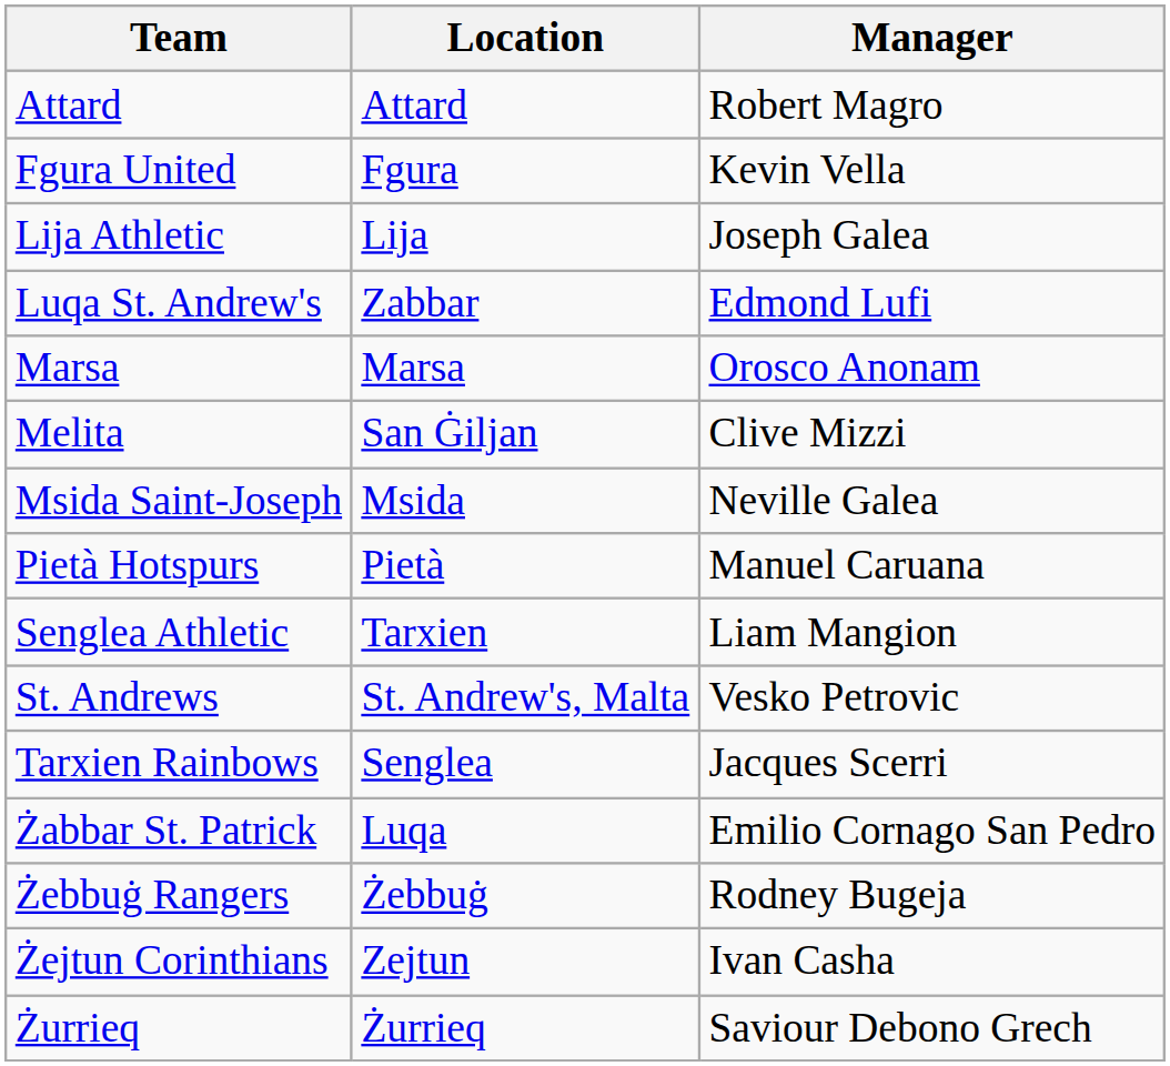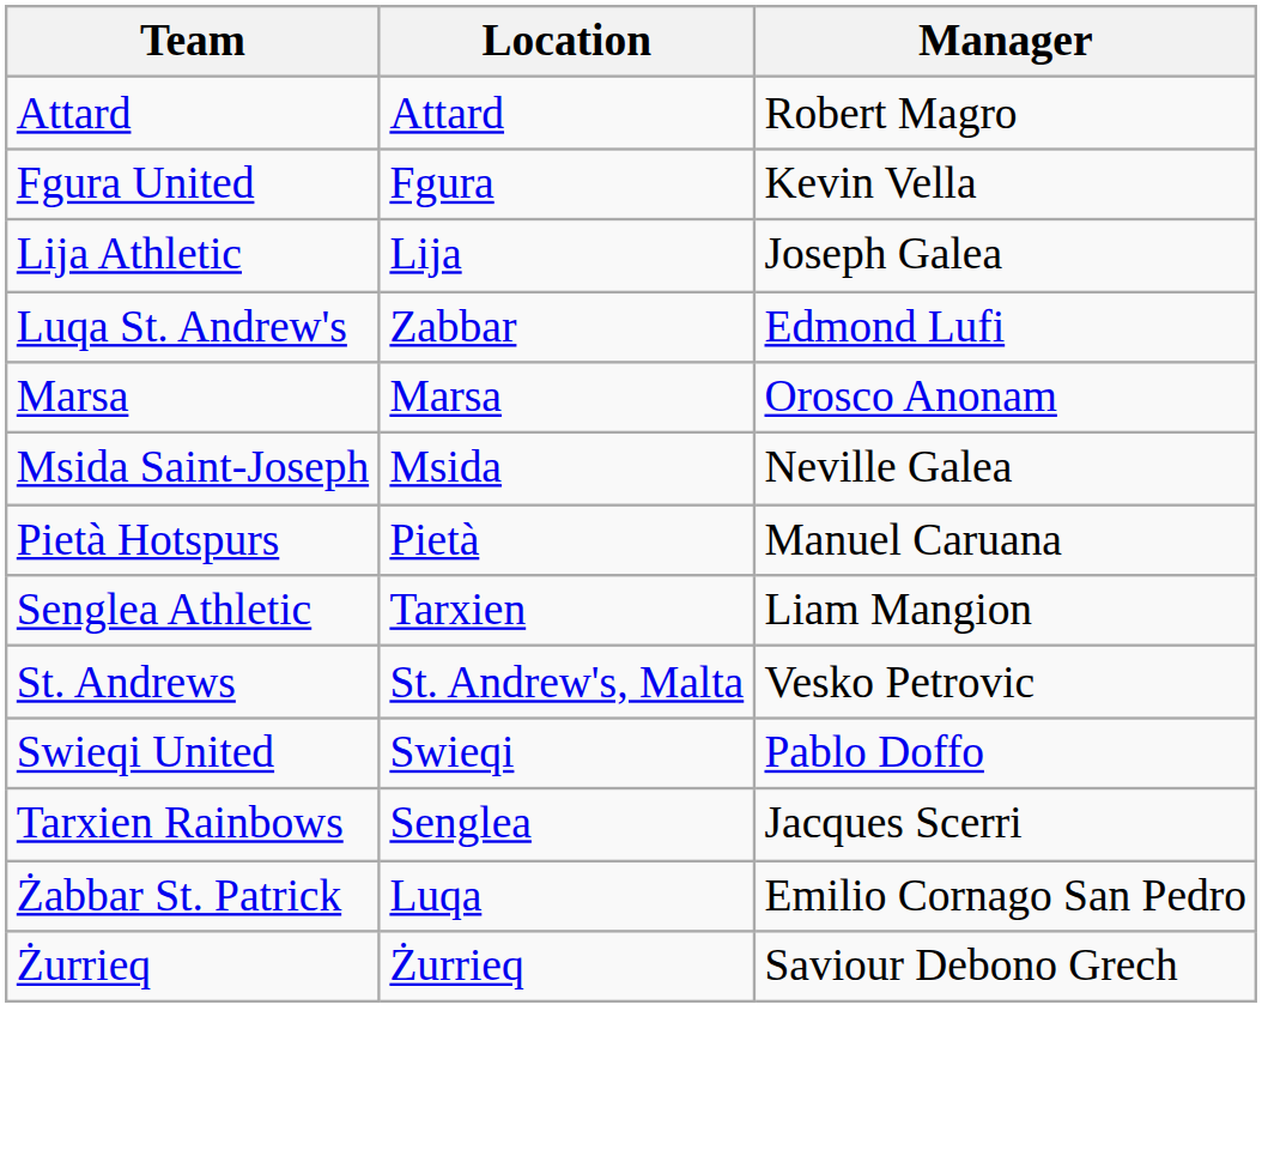 <table class="wikitable sortable">
 <tr>
 <th>Team</th>
 <th>Location</th>
 <th>Manager</th>
 </tr>
 <tr>
 <td><a href='#'>Attard</a></td>
 <td><a href='#'>Attard</a></td>
 <td> Robert Magro</td>
 </tr>
 <tr>
 <td><a href='#'>Fgura United</a></td>
 <td><a href='#'>Fgura</a></td>
 <td> Kevin Vella</td>
 </tr>
 <tr>
 <td><a href='#'>Lija Athletic</a></td>
 <td><a href='#'>Lija</a></td>
 <td> Joseph Galea</td>
 </tr>
 <tr>
 <td><a href='#'>Luqa St. Andrew's</a></td>
 <td><a href='#'>Zabbar</a></td>
 <td> <a href='#'>Edmond Lufi</a></td>
 </tr>
 <tr>
 <td><a href='#'>Marsa</a></td>
 <td><a href='#'>Marsa</a></td>
 <td> <a href='#'>Orosco Anonam</a></td>
 </tr>
 <tr>
-<td><a href='#'>Melita</a></td>
-<td><a href='#'>San Ġiljan</a></td>
-<td> Clive Mizzi</td>
-</tr>
-<tr>
 <td><a href='#'>Msida Saint-Joseph</a></td>
 <td><a href='#'>Msida</a></td>
 <td> Neville Galea</td>
 </tr>
 <tr>
 <td><a href='#'>Pietà Hotspurs</a></td>
 <td><a href='#'>Pietà</a></td>
 <td> Manuel Caruana</td>
 </tr>
 <tr>
 <td><a href='#'>Senglea Athletic</a></td>
 <td><a href='#'>Tarxien</a></td>
 <td> Liam Mangion</td>
 </tr>
 <tr>
 <td><a href='#'>St. Andrews</a></td>
 <td><a href='#'>St. Andrew's, Malta</a></td>
 <td> Vesko Petrovic</td>
 </tr>
 <tr>
+<td><a href='#'>Swieqi United</a></td>
+<td><a href='#'>Swieqi</a></td>
+<td> <a href='#'>Pablo Doffo</a></td>
+</tr>
+<tr>
 <td><a href='#'>Tarxien Rainbows</a></td>
 <td><a href='#'>Senglea</a></td>
 <td> Jacques Scerri</td>
 </tr>
 <tr>
 <td><a href='#'>Żabbar St. Patrick</a></td>
 <td><a href='#'>Luqa</a></td>
 <td> Emilio Cornago San Pedro</td>
 </tr>
 <tr>
-<td><a href='#'>Żebbuġ Rangers</a></td>
-<td><a href='#'>Żebbuġ</a></td>
-<td> Rodney Bugeja</td>
-</tr>
-<tr>
-<td><a href='#'>Żejtun Corinthians</a></td>
-<td><a href='#'>Zejtun</a></td>
-<td> Ivan Casha</td>
-</tr>
-<tr>
 <td><a href='#'>Żurrieq</a></td>
 <td><a href='#'>Żurrieq</a></td>
 <td> Saviour Debono Grech</td>
 </tr>
 </table>
